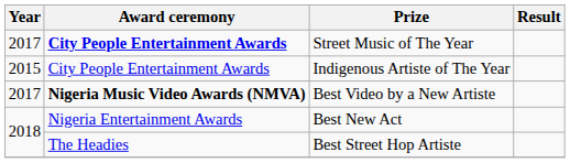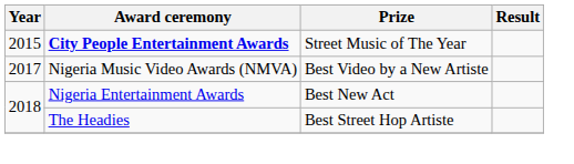 <table class ="wikitable">
 <tr>
 <th>Year</th>
 <th>Award ceremony</th>
 <th>Prize</th>
 <th>Result</th>
 </tr>
 <tr>
-<td rowspan="1">2017</td>
+<td rowspan="1">2015</td>
 <td><strong><a href='#'>City People Entertainment Awards</a></strong></td>
 <td>Street Music of The Year</td>
 <td></td>
 </tr>
 <tr>
-<td rowspan="1">2015</td>
-<td><a href='#'>City People Entertainment Awards</a></td>
-<td>Indigenous Artiste of The Year</td>
-<td></td>
-</tr>
-<tr>
 <td rowspan="1">2017</td>
-<td><strong>Nigeria Music Video Awards (NMVA)</strong></td>
+<td>Nigeria Music Video Awards (NMVA)</td>
 <td>Best Video by a New Artiste</td>
 <td></td>
 </tr>
 <tr>
 <td rowspan="2">2018</td>
 <td><a href='#'>Nigeria Entertainment Awards</a></td>
 <td>Best New Act</td>
 <td></td>
 </tr>
 <tr>
 <td><a href='#'>The Headies</a></td>
 <td>Best Street Hop Artiste</td>
 <td></td>
 </tr>
 <tr>
 </tr>
 </table>
